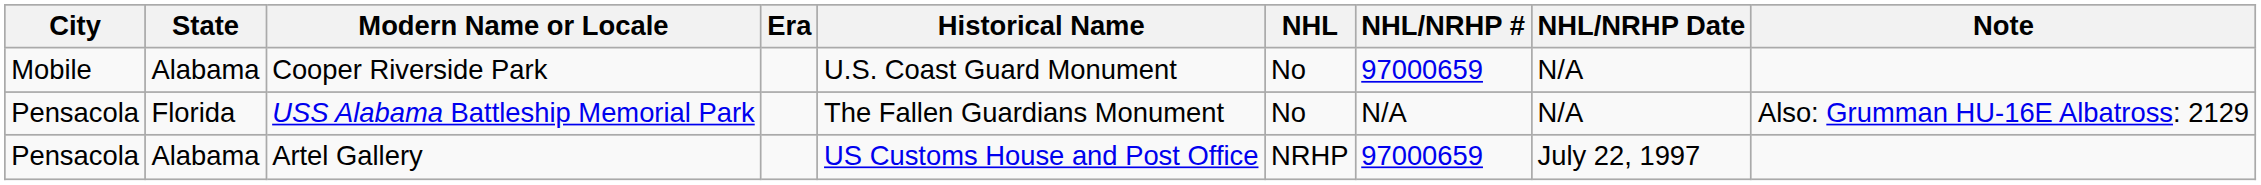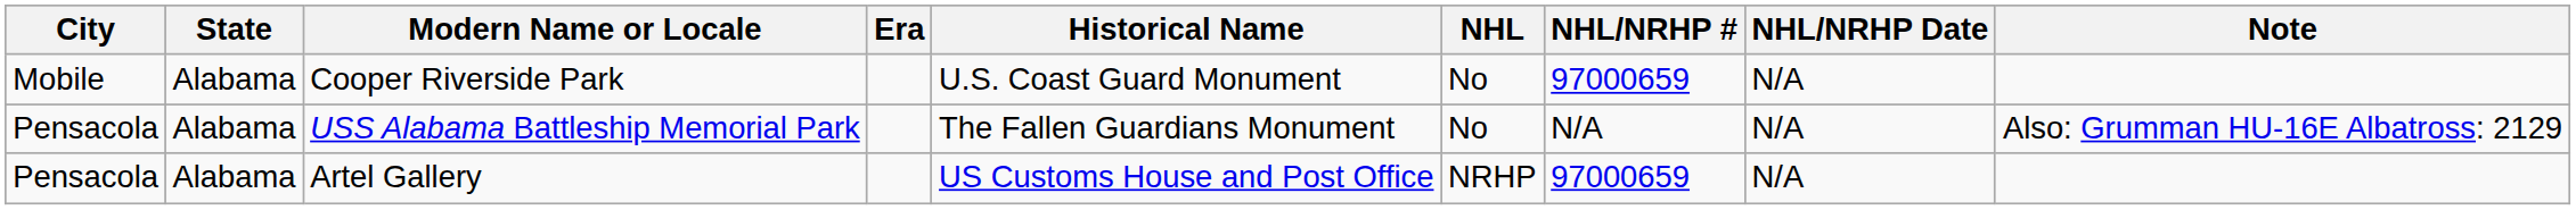 <table class="wikitable sortable">
 <tr>
 <th>City</th>
 <th>State</th>
 <th>Modern Name or Locale</th>
 <th>Era</th>
 <th>Historical Name</th>
 <th>NHL</th>
 <th>NHL/NRHP #</th>
 <th>NHL/NRHP Date</th>
 <th>Note</th>
 </tr>
 <tr>
 <td>Mobile</td>
 <td>Alabama</td>
 <td>Cooper Riverside Park</td>
 <td></td>
 <td>U.S. Coast Guard Monument</td>
 <td>No</td>
 <td><a href='#'>97000659</a></td>
 <td>N/A</td>
 <td></td>
 </tr>
 <tr>
 <td>Pensacola</td>
-<td>Florida</td>
+<td>Alabama</td>
 <td><a href='#'><em>USS Alabama</em> Battleship Memorial Park</a></td>
 <td></td>
 <td>The Fallen Guardians Monument</td>
 <td>No</td>
 <td>N/A</td>
 <td>N/A</td>
 <td>Also: <a href='#'>Grumman HU-16E Albatross</a>: 2129</td>
 </tr>
 <tr>
 <td>Pensacola</td>
 <td>Alabama</td>
 <td>Artel Gallery</td>
 <td></td>
 <td><a href='#'>US Customs House and Post Office</a></td>
 <td>NRHP</td>
 <td><a href='#'>97000659</a></td>
-<td>July 22, 1997</td>
+<td>N/A</td>
 <td></td>
 </tr>
 </table>
